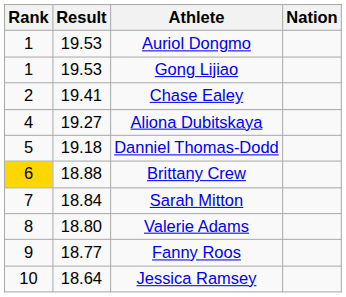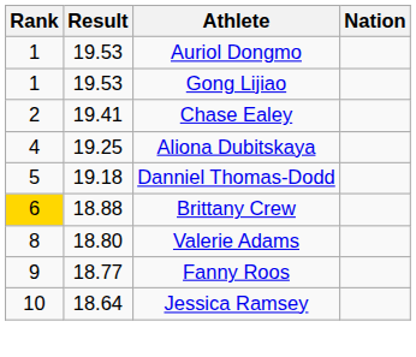 <table class="wikitable" style="text-align:center">
 <tr>
 <th>Rank</th>
 <th>Result</th>
 <th>Athlete</th>
 <th>Nation</th>
 </tr>
 <tr>
 <td>1</td>
 <td>19.53</td>
 <td><a href='#'>Auriol Dongmo</a></td>
 <td align=left></td>
 </tr>
 <tr>
 <td>1</td>
 <td>19.53</td>
 <td><a href='#'>Gong Lijiao</a></td>
 <td align=left></td>
 </tr>
 <tr>
 <td>2</td>
 <td>19.41</td>
 <td><a href='#'>Chase Ealey</a></td>
 <td align=left></td>
 </tr>
 <tr>
 <td>4</td>
-<td>19.27</td>
+<td>19.25</td>
 <td><a href='#'>Aliona Dubitskaya</a></td>
 <td align=left></td>
 </tr>
 <tr>
 <td>5</td>
 <td>19.18</td>
 <td><a href='#'>Danniel Thomas-Dodd</a></td>
 <td align=left></td>
 </tr>
 <tr>
 <td style="background: gold;">6</td>
 <td>18.88</td>
 <td><a href='#'>Brittany Crew</a></td>
-<td align=left></td>
-</tr>
-<tr>
-<td>7</td>
-<td>18.84</td>
-<td><a href='#'>Sarah Mitton</a></td>
 <td align=left></td>
 </tr>
 <tr>
 <td>8</td>
 <td>18.80</td>
 <td><a href='#'>Valerie Adams</a></td>
 <td align=left></td>
 </tr>
 <tr>
 <td>9</td>
 <td>18.77</td>
 <td><a href='#'>Fanny Roos</a></td>
 <td align=left></td>
 </tr>
 <tr>
 <td>10</td>
 <td>18.64</td>
 <td><a href='#'>Jessica Ramsey</a></td>
 <td align=left></td>
 </tr>
 </table>
